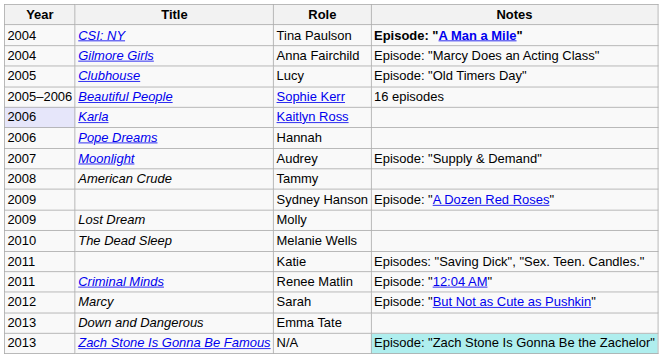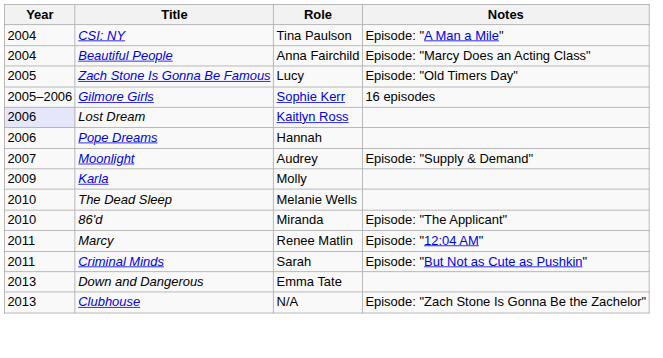 <table class="wikitable sortable">
 <tr>
 <th>Year</th>
 <th>Title</th>
 <th>Role</th>
 <th class="unsortable">Notes</th>
 </tr>
 <tr>
 <td>2004</td>
 <td><em><a href='#'>CSI: NY</a></em></td>
 <td>Tina Paulson</td>
-<td><strong>Episode: "<a href='#'>A Man a Mile</a>"</strong></td>
+<td>Episode: "<a href='#'>A Man a Mile</a>"</td>
 </tr>
 <tr>
 <td>2004</td>
-<td><em><a href='#'>Gilmore Girls</a></em></td>
+<td><em><a href='#'>Beautiful People</a></em></td>
 <td>Anna Fairchild</td>
 <td>Episode: "Marcy Does an Acting Class"</td>
 </tr>
 <tr>
 <td>2005</td>
-<td><em><a href='#'>Clubhouse</a></em></td>
+<td><em><a href='#'>Zach Stone Is Gonna Be Famous</a></em></td>
 <td>Lucy</td>
 <td>Episode: "Old Timers Day"</td>
 </tr>
 <tr>
 <td>2005–2006</td>
-<td><em><a href='#'>Beautiful People</a></em></td>
+<td><em><a href='#'>Gilmore Girls</a></em></td>
 <td><a href='#'>Sophie Kerr</a></td>
 <td>16 episodes</td>
 </tr>
 <tr>
 <td style="background: lavender;">2006</td>
-<td><em><a href='#'>Karla</a></em></td>
+<td><em>Lost Dream</em></td>
 <td><a href='#'>Kaitlyn Ross</a></td>
 <td></td>
 </tr>
 <tr>
 <td>2006</td>
 <td><em><a href='#'>Pope Dreams</a></em></td>
 <td>Hannah</td>
 <td></td>
 </tr>
 <tr>
 <td>2007</td>
 <td><em><a href='#'>Moonlight</a></em></td>
 <td>Audrey</td>
 <td>Episode: "Supply & Demand"</td>
 </tr>
 <tr>
-<td>2008</td>
-<td><em>American Crude</em></td>
-<td>Tammy</td>
-<td></td>
-</tr>
-<tr>
 <td>2009</td>
-<td><em></em></td>
-<td>Sydney Hanson</td>
-<td>Episode: "<a href='#'>A Dozen Red Roses</a>"</td>
-</tr>
-<tr>
-<td>2009</td>
-<td><em>Lost Dream</em></td>
+<td><em><a href='#'>Karla</a></em></td>
 <td>Molly</td>
 <td></td>
 </tr>
 <tr>
 <td>2010</td>
 <td><em>The Dead Sleep</em></td>
 <td>Melanie Wells</td>
 <td></td>
 </tr>
 <tr>
+<td>2010</td>
+<td><em>86'd</em></td>
+<td>Miranda</td>
+<td>Episode: "The Applicant"</td>
+</tr>
+<tr>
 <td>2011</td>
-<td><em></em></td>
-<td>Katie</td>
-<td>Episodes: "Saving Dick", "Sex. Teen. Candles."</td>
+<td><em>Marcy</em></td>
+<td>Renee Matlin</td>
+<td>Episode: "<a href='#'>12:04 AM</a>"</td>
 </tr>
 <tr>
 <td>2011</td>
 <td><em><a href='#'>Criminal Minds</a></em></td>
-<td>Renee Matlin</td>
-<td>Episode: "<a href='#'>12:04 AM</a>"</td>
-</tr>
-<tr>
-<td>2012</td>
-<td><em>Marcy</em></td>
 <td>Sarah</td>
 <td>Episode: "<a href='#'>But Not as Cute as Pushkin</a>"</td>
 </tr>
 <tr>
 <td>2013</td>
 <td><em>Down and Dangerous</em></td>
 <td>Emma Tate</td>
 <td></td>
 </tr>
 <tr>
 <td>2013</td>
-<td><em><a href='#'>Zach Stone Is Gonna Be Famous</a></em></td>
+<td><em><a href='#'>Clubhouse</a></em></td>
 <td>N/A</td>
-<td style="background: paleturquoise;">Episode: "Zach Stone Is Gonna Be the Zachelor"</td>
+<td>Episode: "Zach Stone Is Gonna Be the Zachelor"</td>
 </tr>
 </table>
